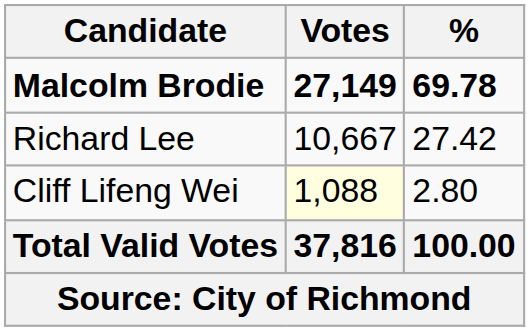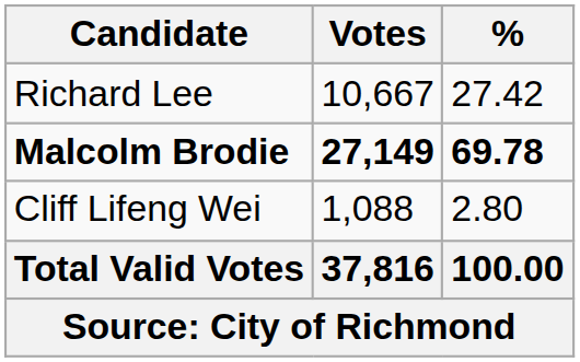 <table class="wikitable">
 <tr>
 <th>Candidate</th>
 <th>Votes</th>
 <th>%</th>
 </tr>
 <tr>
+<td>Richard Lee</td>
+<td>10,667</td>
+<td>27.42</td>
+</tr>
+<tr>
 <td><strong>Malcolm Brodie</strong></td>
 <td><strong>27,149</strong></td>
 <td><strong>69.78</strong></td>
 </tr>
 <tr>
-<td>Richard Lee</td>
-<td>10,667</td>
-<td>27.42</td>
-</tr>
-<tr>
 <td>Cliff Lifeng Wei</td>
-<td style="background: lightyellow;">1,088</td>
+<td>1,088</td>
 <td>2.80</td>
 </tr>
 <tr>
 <th>Total Valid Votes</th>
 <th>37,816</th>
 <th>100.00</th>
 </tr>
 <tr>
 <th colspan="3">Source: City of Richmond</th>
 </tr>
 </table>
